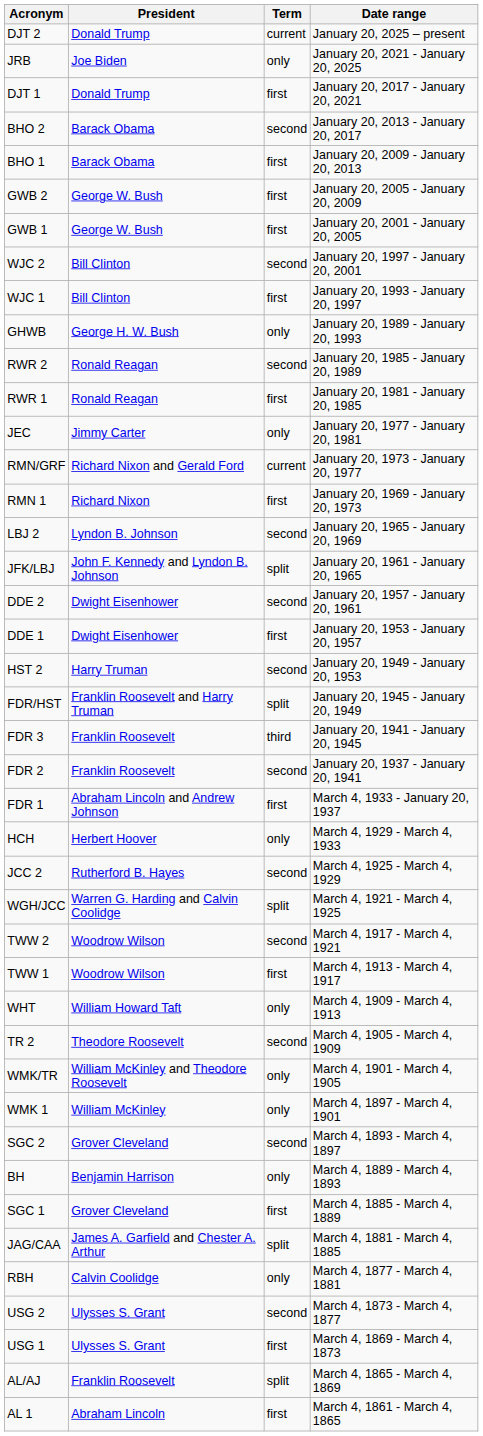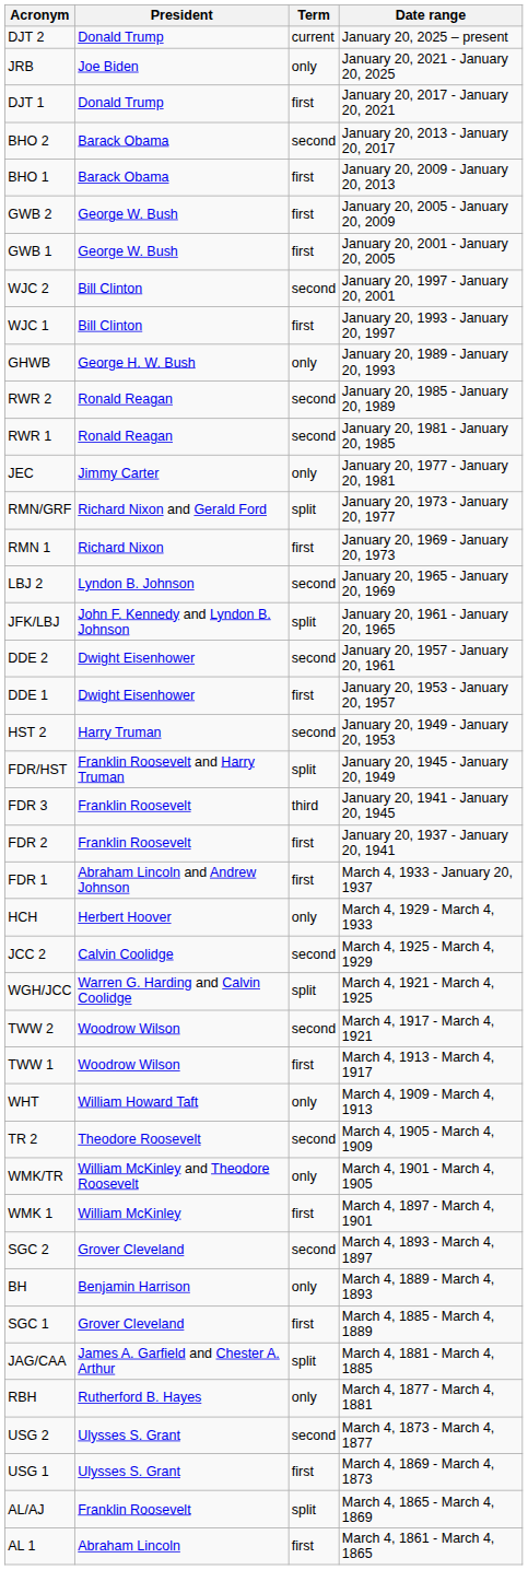 <table class="wikitable">
 <tr>
 <th>Acronym</th>
 <th>President</th>
 <th>Term</th>
 <th>Date range</th>
 </tr>
 <tr>
 <td>DJT 2</td>
 <td><a href='#'>Donald Trump</a></td>
 <td>current</td>
 <td>January 20, 2025 – present</td>
 </tr>
 <tr>
 <td>JRB</td>
 <td><a href='#'>Joe Biden</a></td>
 <td>only</td>
 <td>January 20, 2021 - January 20, 2025</td>
 </tr>
 <tr>
 <td>DJT 1</td>
 <td><a href='#'>Donald Trump</a></td>
 <td>first</td>
 <td>January 20, 2017 - January 20, 2021</td>
 </tr>
 <tr>
 <td>BHO 2</td>
 <td><a href='#'>Barack Obama</a></td>
 <td>second</td>
 <td>January 20, 2013 - January 20, 2017</td>
 </tr>
 <tr>
 <td>BHO 1</td>
 <td><a href='#'>Barack Obama</a></td>
 <td>first</td>
 <td>January 20, 2009 - January 20, 2013</td>
 </tr>
 <tr>
 <td>GWB 2</td>
 <td><a href='#'>George W. Bush</a></td>
 <td>first</td>
 <td>January 20, 2005 - January 20, 2009</td>
 </tr>
 <tr>
 <td>GWB 1</td>
 <td><a href='#'>George W. Bush</a></td>
 <td>first</td>
 <td>January 20, 2001 - January 20, 2005</td>
 </tr>
 <tr>
 <td>WJC 2</td>
 <td><a href='#'>Bill Clinton</a></td>
 <td>second</td>
 <td>January 20, 1997 - January 20, 2001</td>
 </tr>
 <tr>
 <td>WJC 1</td>
 <td><a href='#'>Bill Clinton</a></td>
 <td>first</td>
 <td>January 20, 1993 - January 20, 1997</td>
 </tr>
 <tr>
 <td>GHWB</td>
 <td><a href='#'>George H. W. Bush</a></td>
 <td>only</td>
 <td>January 20, 1989 - January 20, 1993</td>
 </tr>
 <tr>
 <td>RWR 2</td>
 <td><a href='#'>Ronald Reagan</a></td>
 <td>second</td>
 <td>January 20, 1985 - January 20, 1989</td>
 </tr>
 <tr>
 <td>RWR 1</td>
 <td><a href='#'>Ronald Reagan</a></td>
-<td>first</td>
+<td>second</td>
 <td>January 20, 1981 - January 20, 1985</td>
 </tr>
 <tr>
 <td>JEC</td>
 <td><a href='#'>Jimmy Carter</a></td>
 <td>only</td>
 <td>January 20, 1977 - January 20, 1981</td>
 </tr>
 <tr>
 <td>RMN/GRF</td>
 <td><a href='#'>Richard Nixon</a> and <a href='#'>Gerald Ford</a></td>
-<td>current</td>
+<td>split</td>
 <td>January 20, 1973 - January 20, 1977</td>
 </tr>
 <tr>
 <td>RMN 1</td>
 <td><a href='#'>Richard Nixon</a></td>
 <td>first</td>
 <td>January 20, 1969 - January 20, 1973</td>
 </tr>
 <tr>
 <td>LBJ 2</td>
 <td><a href='#'>Lyndon B. Johnson</a></td>
 <td>second</td>
 <td>January 20, 1965 - January 20, 1969</td>
 </tr>
 <tr>
 <td>JFK/LBJ</td>
 <td><a href='#'>John F. Kennedy</a> and <a href='#'>Lyndon B. Johnson</a></td>
 <td>split</td>
 <td>January 20, 1961 - January 20, 1965</td>
 </tr>
 <tr>
 <td>DDE 2</td>
 <td><a href='#'>Dwight Eisenhower</a></td>
 <td>second</td>
 <td>January 20, 1957 - January 20, 1961</td>
 </tr>
 <tr>
 <td>DDE 1</td>
 <td><a href='#'>Dwight Eisenhower</a></td>
 <td>first</td>
 <td>January 20, 1953 - January 20, 1957</td>
 </tr>
 <tr>
 <td>HST 2</td>
 <td><a href='#'>Harry Truman</a></td>
 <td>second</td>
 <td>January 20, 1949 - January 20, 1953</td>
 </tr>
 <tr>
 <td>FDR/HST</td>
 <td><a href='#'>Franklin Roosevelt</a> and <a href='#'>Harry Truman</a></td>
 <td>split</td>
 <td>January 20, 1945 - January 20, 1949</td>
 </tr>
 <tr>
 <td>FDR 3</td>
 <td><a href='#'>Franklin Roosevelt</a></td>
 <td>third</td>
 <td>January 20, 1941 - January 20, 1945</td>
 </tr>
 <tr>
 <td>FDR 2</td>
 <td><a href='#'>Franklin Roosevelt</a></td>
-<td>second</td>
+<td>first</td>
 <td>January 20, 1937 - January 20, 1941</td>
 </tr>
 <tr>
 <td>FDR 1</td>
 <td><a href='#'>Abraham Lincoln</a> and <a href='#'>Andrew Johnson</a></td>
 <td>first</td>
 <td>March 4, 1933 - January 20, 1937</td>
 </tr>
 <tr>
 <td>HCH</td>
 <td><a href='#'>Herbert Hoover</a></td>
 <td>only</td>
 <td>March 4, 1929 - March 4, 1933</td>
 </tr>
 <tr>
 <td>JCC 2</td>
-<td><a href='#'>Rutherford B. Hayes</a></td>
+<td><a href='#'>Calvin Coolidge</a></td>
 <td>second</td>
 <td>March 4, 1925 - March 4, 1929</td>
 </tr>
 <tr>
 <td>WGH/JCC</td>
 <td><a href='#'>Warren G. Harding</a> and <a href='#'>Calvin Coolidge</a></td>
 <td>split</td>
 <td>March 4, 1921 - March 4, 1925</td>
 </tr>
 <tr>
 <td>TWW 2</td>
 <td><a href='#'>Woodrow Wilson</a></td>
 <td>second</td>
 <td>March 4, 1917 - March 4, 1921</td>
 </tr>
 <tr>
 <td>TWW 1</td>
 <td><a href='#'>Woodrow Wilson</a></td>
 <td>first</td>
 <td>March 4, 1913 - March 4, 1917</td>
 </tr>
 <tr>
 <td>WHT</td>
 <td><a href='#'>William Howard Taft</a></td>
 <td>only</td>
 <td>March 4, 1909 - March 4, 1913</td>
 </tr>
 <tr>
 <td>TR 2</td>
 <td><a href='#'>Theodore Roosevelt</a></td>
 <td>second</td>
 <td>March 4, 1905 - March 4, 1909</td>
 </tr>
 <tr>
 <td>WMK/TR</td>
 <td><a href='#'>William McKinley</a> and <a href='#'>Theodore Roosevelt</a></td>
 <td>only</td>
 <td>March 4, 1901 - March 4, 1905</td>
 </tr>
 <tr>
 <td>WMK 1</td>
 <td><a href='#'>William McKinley</a></td>
-<td>only</td>
+<td>first</td>
 <td>March 4, 1897 - March 4, 1901</td>
 </tr>
 <tr>
 <td>SGC 2</td>
 <td><a href='#'>Grover Cleveland</a></td>
 <td>second</td>
 <td>March 4, 1893 - March 4, 1897</td>
 </tr>
 <tr>
 <td>BH</td>
 <td><a href='#'>Benjamin Harrison</a></td>
 <td>only</td>
 <td>March 4, 1889 - March 4, 1893</td>
 </tr>
 <tr>
 <td>SGC 1</td>
 <td><a href='#'>Grover Cleveland</a></td>
 <td>first</td>
 <td>March 4, 1885 - March 4, 1889</td>
 </tr>
 <tr>
 <td>JAG/CAA</td>
 <td><a href='#'>James A. Garfield</a> and <a href='#'>Chester A. Arthur</a></td>
 <td>split</td>
 <td>March 4, 1881 - March 4, 1885</td>
 </tr>
 <tr>
 <td>RBH</td>
-<td><a href='#'>Calvin Coolidge</a></td>
+<td><a href='#'>Rutherford B. Hayes</a></td>
 <td>only</td>
 <td>March 4, 1877 - March 4, 1881</td>
 </tr>
 <tr>
 <td>USG 2</td>
 <td><a href='#'>Ulysses S. Grant</a></td>
 <td>second</td>
 <td>March 4, 1873 - March 4, 1877</td>
 </tr>
 <tr>
 <td>USG 1</td>
 <td><a href='#'>Ulysses S. Grant</a></td>
 <td>first</td>
 <td>March 4, 1869 - March 4, 1873</td>
 </tr>
 <tr>
 <td>AL/AJ</td>
 <td><a href='#'>Franklin Roosevelt</a></td>
 <td>split</td>
 <td>March 4, 1865 - March 4, 1869</td>
 </tr>
 <tr>
 <td>AL 1</td>
 <td><a href='#'>Abraham Lincoln</a></td>
 <td>first</td>
 <td>March 4, 1861 - March 4, 1865</td>
 </tr>
 </table>
